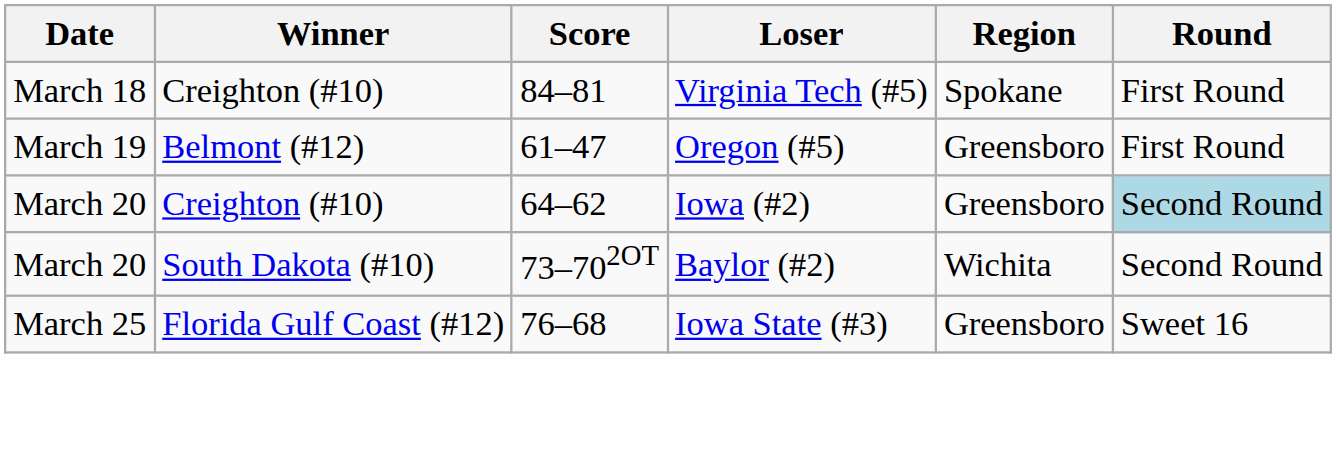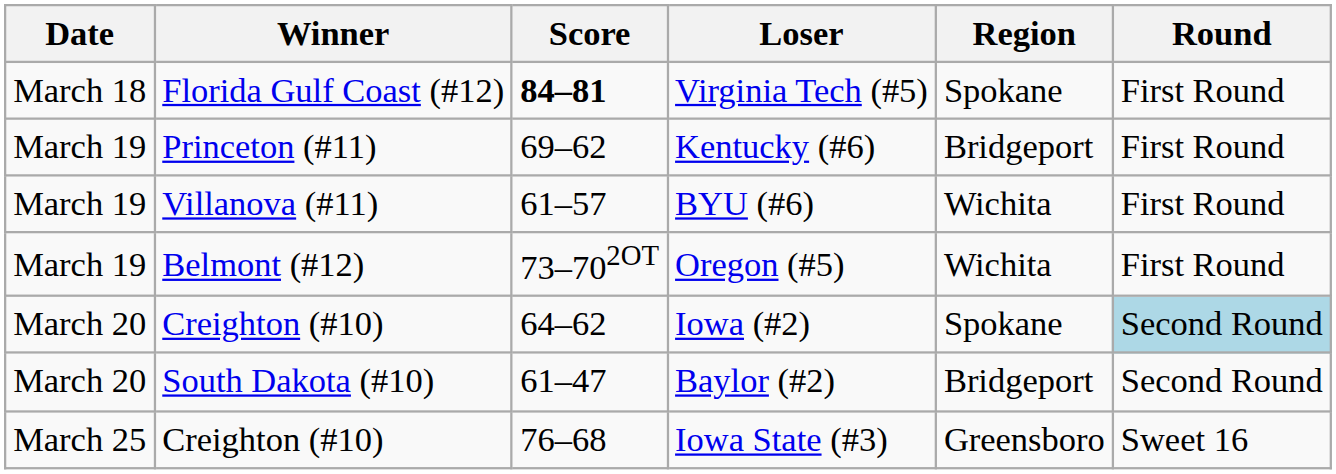 <table class="wikitable" style="font-size:95%;">
 <tr>
 <th>Date</th>
 <th>Winner</th>
 <th>Score</th>
 <th>Loser</th>
 <th>Region</th>
 <th>Round</th>
 </tr>
 <tr>
 <td>March 18</td>
-<td>Creighton (#10)</td>
-<td>84–81</td>
+<td><a href='#'>Florida Gulf Coast</a> (#12)</td>
+<td><strong>84–81</strong></td>
 <td><a href='#'>Virginia Tech</a> (#5)</td>
 <td>Spokane</td>
 <td>First Round</td>
 </tr>
 <tr>
 <td>March 19</td>
+<td><a href='#'>Princeton</a> (#11)</td>
+<td>69–62</td>
+<td><a href='#'>Kentucky</a> (#6)</td>
+<td>Bridgeport</td>
+<td>First Round</td>
+</tr>
+<tr>
+<td>March 19</td>
+<td><a href='#'>Villanova</a> (#11)</td>
+<td>61–57</td>
+<td><a href='#'>BYU</a> (#6)</td>
+<td>Wichita</td>
+<td>First Round</td>
+</tr>
+<tr>
+<td>March 19</td>
 <td><a href='#'>Belmont</a> (#12)</td>
-<td>61–47</td>
+<td>73–70<sup>2OT</sup></td>
 <td><a href='#'>Oregon</a> (#5)</td>
-<td>Greensboro</td>
+<td>Wichita</td>
 <td>First Round</td>
 </tr>
 <tr>
 <td>March 20</td>
 <td><a href='#'>Creighton</a> (#10)</td>
 <td>64–62</td>
 <td><a href='#'>Iowa</a> (#2)</td>
-<td>Greensboro</td>
+<td>Spokane</td>
 <td style="background: lightblue;">Second Round</td>
 </tr>
 <tr>
 <td>March 20</td>
 <td><a href='#'>South Dakota</a> (#10)</td>
-<td>73–70<sup>2OT</sup></td>
+<td>61–47</td>
 <td><a href='#'>Baylor</a> (#2)</td>
-<td>Wichita</td>
+<td>Bridgeport</td>
 <td>Second Round</td>
 </tr>
 <tr>
 <td>March 25</td>
-<td><a href='#'>Florida Gulf Coast</a> (#12)</td>
+<td>Creighton (#10)</td>
 <td>76–68</td>
 <td><a href='#'>Iowa State</a> (#3)</td>
 <td>Greensboro</td>
 <td>Sweet 16</td>
 </tr>
 </table>
